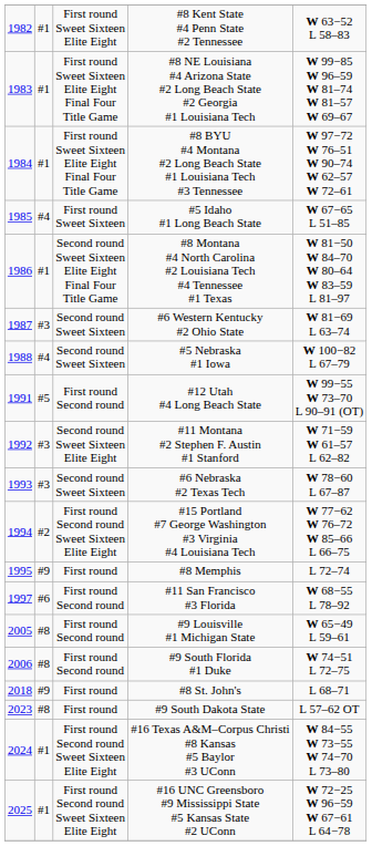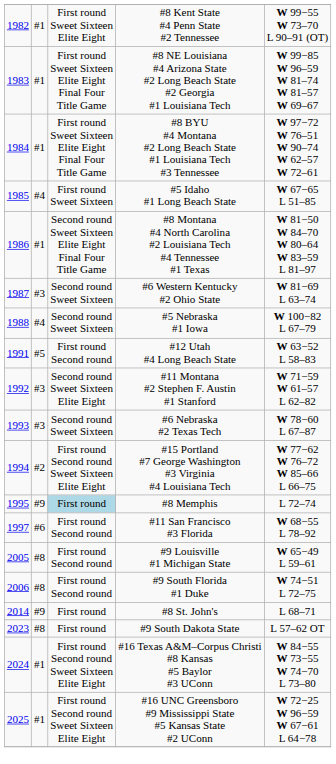 <table class="wikitable" style="text-align:center">
 <tr>
 </tr>
 <tr>
 <td rowspan=1><a href='#'>1982</a></td>
 <td>#1</td>
 <td>First round<br>Sweet Sixteen<br>Elite Eight</td>
 <td>#8 Kent State<br>#4 Penn State<br>#2 Tennessee</td>
-<td><strong>W</strong> 63−52<br>L 58–83</td>
+<td><strong>W</strong> 99−55<br><strong>W</strong> 73–70<br>L 90–91 (OT)</td>
 </tr>
 <tr style="text-align:center;">
 <td rowspan=1><a href='#'>1983</a></td>
 <td>#1</td>
 <td>First round<br>Sweet Sixteen<br>Elite Eight<br>Final Four<br>Title Game</td>
 <td>#8 NE Louisiana<br>#4 Arizona State<br>#2 Long Beach State<br>#2 Georgia<br>#1 Louisiana Tech</td>
 <td><strong>W</strong> 99−85<br><strong>W</strong> 96–59<br><strong>W</strong> 81–74<br><strong>W</strong> 81–57<br><strong>W</strong> 69–67</td>
 </tr>
 <tr style="text-align:center;">
 <td rowspan=1><a href='#'>1984</a></td>
 <td>#1</td>
 <td>First round<br>Sweet Sixteen<br>Elite Eight<br>Final Four<br>Title Game</td>
 <td>#8 BYU<br>#4 Montana<br>#2 Long Beach State<br>#1 Louisiana Tech<br>#3 Tennessee</td>
 <td><strong>W</strong> 97−72<br><strong>W</strong> 76–51<br><strong>W</strong> 90–74<br><strong>W</strong> 62–57<br><strong>W</strong> 72–61</td>
 </tr>
 <tr style="text-align:center;">
 <td rowspan=1><a href='#'>1985</a></td>
 <td>#4</td>
 <td>First round<br>Sweet Sixteen</td>
 <td>#5 Idaho<br>#1 Long Beach State</td>
 <td><strong>W</strong> 67−65<br>L 51–85</td>
 </tr>
 <tr style="text-align:center;">
 <td rowspan=1><a href='#'>1986</a></td>
 <td>#1</td>
 <td>Second round<br>Sweet Sixteen<br>Elite Eight<br>Final Four<br>Title Game</td>
 <td>#8 Montana<br>#4 North Carolina<br>#2 Louisiana Tech<br>#4 Tennessee<br>#1 Texas</td>
 <td><strong>W</strong> 81−50<br><strong>W</strong> 84–70<br><strong>W</strong> 80–64<br><strong>W</strong> 83–59<br>L 81–97</td>
 </tr>
 <tr style="text-align:center;">
 <td rowspan=1><a href='#'>1987</a></td>
 <td>#3</td>
 <td>Second round<br>Sweet Sixteen</td>
 <td>#6 Western Kentucky<br>#2 Ohio State</td>
 <td><strong>W</strong> 81−69<br>L 63–74</td>
 </tr>
 <tr style="text-align:center;">
 <td rowspan=1><a href='#'>1988</a></td>
 <td>#4</td>
 <td>Second round<br>Sweet Sixteen</td>
 <td>#5 Nebraska<br>#1 Iowa</td>
 <td><strong>W</strong> 100−82<br>L 67–79</td>
 </tr>
 <tr style="text-align:center;">
 <td rowspan=1><a href='#'>1991</a></td>
 <td>#5</td>
 <td>First round<br>Second round</td>
 <td>#12 Utah<br>#4 Long Beach State</td>
-<td><strong>W</strong> 99−55<br><strong>W</strong> 73–70<br>L 90–91 (OT)</td>
+<td><strong>W</strong> 63−52<br>L 58–83</td>
 </tr>
 <tr style="text-align:center;">
 <td rowspan=1><a href='#'>1992</a></td>
 <td>#3</td>
 <td>Second round<br>Sweet Sixteen<br>Elite Eight</td>
 <td>#11 Montana<br>#2 Stephen F. Austin<br>#1 Stanford</td>
 <td><strong>W</strong> 71−59<br><strong>W</strong> 61–57<br>L 62–82</td>
 </tr>
 <tr style="text-align:center;">
 <td rowspan=1><a href='#'>1993</a></td>
 <td>#3</td>
 <td>Second round<br>Sweet Sixteen</td>
 <td>#6 Nebraska<br>#2 Texas Tech</td>
 <td><strong>W</strong> 78−60<br>L 67–87</td>
 </tr>
 <tr style="text-align:center;">
 <td rowspan=1><a href='#'>1994</a></td>
 <td>#2</td>
 <td>First round<br>Second round<br>Sweet Sixteen<br>Elite Eight</td>
 <td>#15 Portland<br>#7 George Washington<br>#3 Virginia<br>#4 Louisiana Tech</td>
 <td><strong>W</strong> 77−62<br><strong>W</strong> 76–72<br><strong>W</strong> 85–66<br>L 66–75</td>
 </tr>
 <tr style="text-align:center;">
 <td rowspan=1><a href='#'>1995</a></td>
 <td>#9</td>
-<td>First round</td>
+<td style="background: lightblue;">First round</td>
 <td>#8 Memphis</td>
 <td>L 72–74</td>
 </tr>
 <tr style="text-align:center;">
 <td rowspan=1><a href='#'>1997</a></td>
 <td>#6</td>
 <td>First round<br>Second round</td>
 <td>#11 San Francisco<br>#3 Florida</td>
 <td><strong>W</strong> 68−55<br>L 78–92</td>
 </tr>
 <tr style="text-align:center;">
 <td rowspan=1><a href='#'>2005</a></td>
 <td>#8</td>
 <td>First round<br>Second round</td>
 <td>#9 Louisville<br>#1 Michigan State</td>
 <td><strong>W</strong> 65−49<br>L 59–61</td>
 </tr>
 <tr style="text-align:center;">
 <td rowspan=1><a href='#'>2006</a></td>
 <td>#8</td>
 <td>First round<br>Second round</td>
 <td>#9 South Florida<br>#1 Duke</td>
 <td><strong>W</strong> 74−51<br>L 72–75</td>
 </tr>
 <tr style="text-align:center;">
-<td rowspan=1><a href='#'>2018</a></td>
+<td rowspan=1><a href='#'>2014</a></td>
 <td>#9</td>
 <td>First round</td>
 <td>#8 St. John's</td>
 <td>L 68–71</td>
 </tr>
 <tr style="text-align:center;">
 <td rowspan=1><a href='#'>2023</a></td>
 <td>#8</td>
 <td>First round</td>
 <td>#9 South Dakota State</td>
 <td>L 57–62 OT</td>
 </tr>
 <tr style="text-align:center;">
 <td rowspan=1><a href='#'>2024</a></td>
 <td>#1</td>
 <td>First round<br>Second round<br>Sweet Sixteen<br>Elite Eight</td>
 <td>#16 Texas A&M–Corpus Christi<br>#8 Kansas<br>#5 Baylor<br>#3 UConn</td>
 <td><strong>W</strong> 84−55<br><strong>W</strong> 73−55<br><strong>W</strong> 74−70<br>L 73–80</td>
 </tr>
 <tr style="text-align:center;">
 <td rowspan=1><a href='#'>2025</a></td>
 <td>#1</td>
 <td>First round<br>Second round<br>Sweet Sixteen<br>Elite Eight</td>
 <td>#16 UNC Greensboro<br>#9 Mississippi State<br>#5 Kansas State<br>#2 UConn</td>
 <td><strong>W</strong> 72−25<br><strong>W</strong> 96−59<br><strong>W</strong> 67−61<br>L 64−78</td>
 </tr>
 <tr style="text-align:center;">
 </tr>
 </table>
